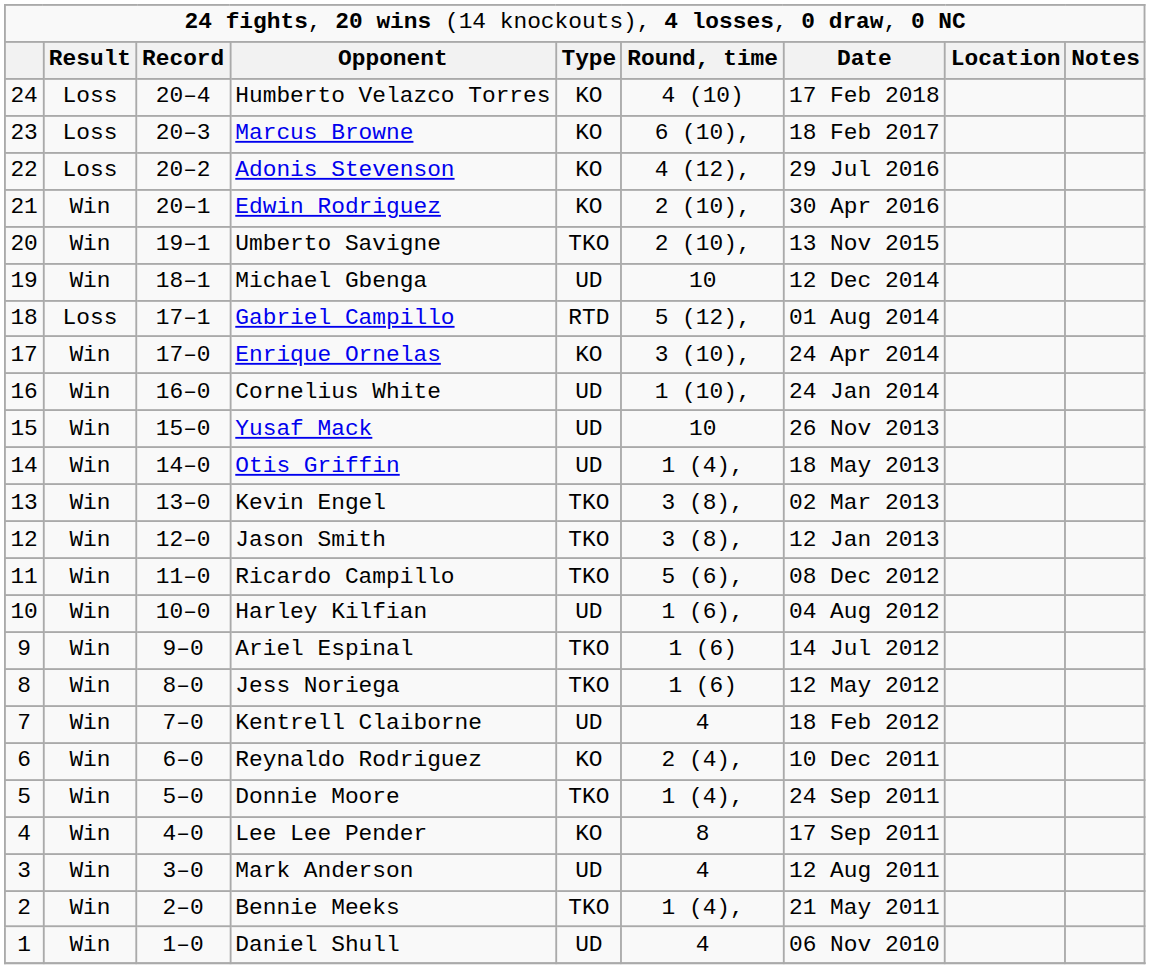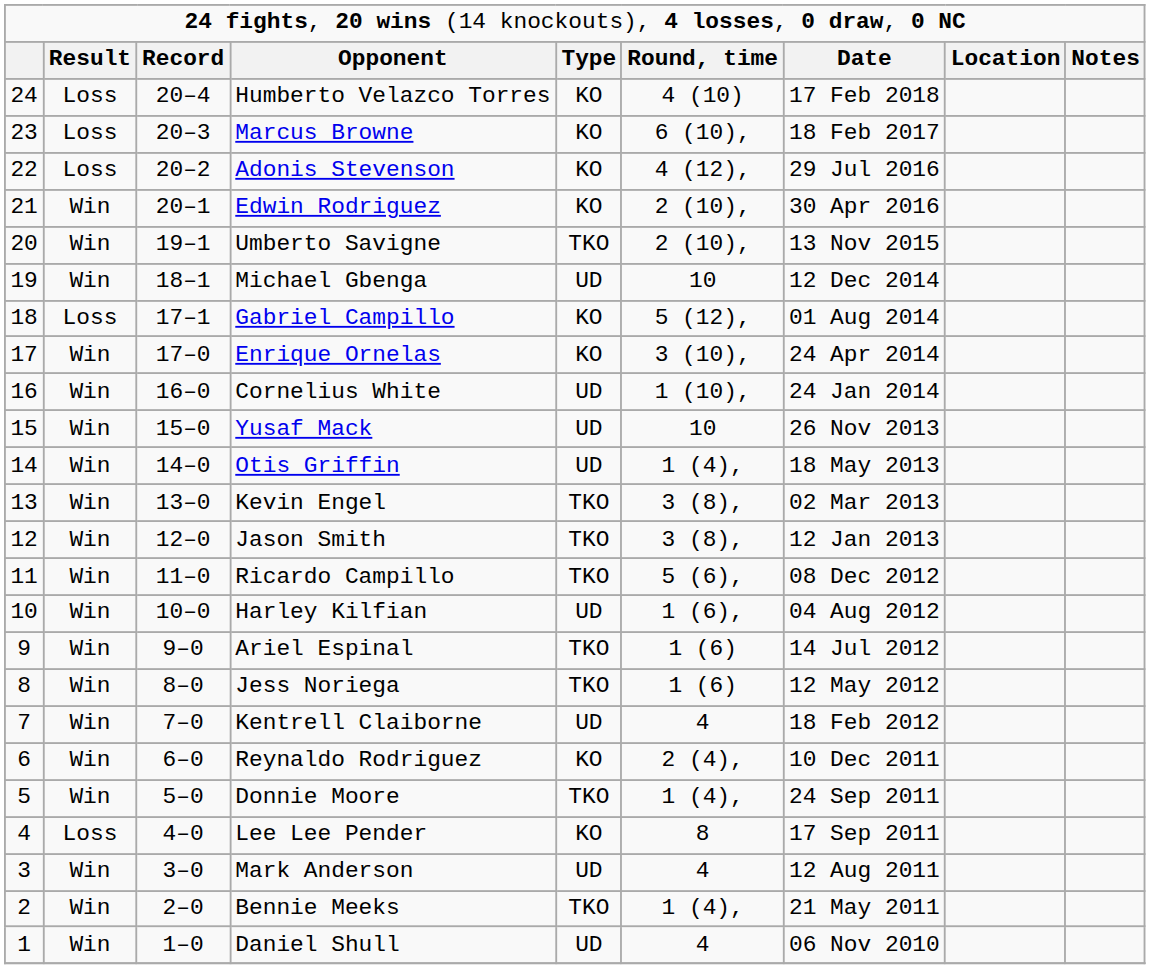 <table class="wikitable" style="text-align:center; font-size:95%">
 <tr>
 <td style="text-align:center;" colspan=9><strong>24 fights</strong>, <strong>20 wins</strong> (14 knockouts), <strong>4 losses</strong>, <strong>0 draw</strong>, <strong> 0 NC</strong></td>
 </tr>
 <tr>
 <th></th>
 <th>Result</th>
 <th>Record</th>
 <th>Opponent</th>
 <th>Type</th>
 <th>Round, time</th>
 <th>Date</th>
 <th>Location</th>
 <th>Notes</th>
 </tr>
 <tr>
 <td>24</td>
 <td>Loss</td>
 <td>20–4</td>
 <td align=left> Humberto Velazco Torres</td>
 <td>KO</td>
 <td>4 (10)</td>
 <td>17 Feb 2018</td>
 <td align=left></td>
 <td></td>
 </tr>
 <tr>
 <td>23</td>
 <td>Loss</td>
 <td>20–3</td>
 <td align=left> <a href='#'>Marcus Browne</a></td>
 <td>KO</td>
 <td>6 (10), </td>
 <td>18 Feb 2017</td>
 <td align=left></td>
 <td></td>
 </tr>
 <tr align=center>
 <td>22</td>
 <td>Loss</td>
 <td>20–2</td>
 <td align=left> <a href='#'>Adonis Stevenson</a></td>
 <td>KO</td>
 <td>4 (12), </td>
 <td>29 Jul 2016</td>
 <td align=left></td>
 <td align=left></td>
 </tr>
 <tr align=center>
 <td>21</td>
 <td>Win</td>
 <td>20–1</td>
 <td align=left> <a href='#'>Edwin Rodriguez</a></td>
 <td>KO</td>
 <td>2 (10), </td>
 <td>30 Apr 2016</td>
 <td align=left></td>
 <td align=left></td>
 </tr>
 <tr align=center>
 <td>20</td>
 <td>Win</td>
 <td>19–1</td>
 <td align=left> Umberto Savigne</td>
 <td>TKO</td>
 <td>2 (10), </td>
 <td>13 Nov 2015</td>
 <td align=left></td>
 <td align=left></td>
 </tr>
 <tr align=center>
 <td>19</td>
 <td>Win</td>
 <td>18–1</td>
 <td align=left> Michael Gbenga</td>
 <td>UD</td>
 <td>10</td>
 <td>12 Dec 2014</td>
 <td align=left></td>
 <td align=left></td>
 </tr>
 <tr align=center>
 <td>18</td>
 <td>Loss</td>
 <td>17–1</td>
 <td align=left> <a href='#'>Gabriel Campillo</a></td>
-<td>RTD</td>
+<td>KO</td>
 <td>5 (12), </td>
 <td>01 Aug 2014</td>
 <td align=left></td>
 <td align=left></td>
 </tr>
 <tr align=center>
 <td>17</td>
 <td>Win</td>
 <td>17–0</td>
 <td align=left> <a href='#'>Enrique Ornelas</a></td>
 <td>KO</td>
 <td>3 (10), </td>
 <td>24 Apr 2014</td>
 <td align=left></td>
 <td align=left></td>
 </tr>
 <tr align=center>
 <td>16</td>
 <td>Win</td>
 <td>16–0</td>
 <td align=left> Cornelius White</td>
 <td>UD</td>
 <td>1 (10), </td>
 <td>24 Jan 2014</td>
 <td align=left></td>
 <td align=left></td>
 </tr>
 <tr align=center>
 <td>15</td>
 <td>Win</td>
 <td>15–0</td>
 <td align=left> <a href='#'>Yusaf Mack</a></td>
 <td>UD</td>
 <td>10</td>
 <td>26 Nov 2013</td>
 <td align=left></td>
 <td align=left></td>
 </tr>
 <tr align=center>
 <td>14</td>
 <td>Win</td>
 <td>14–0</td>
 <td align=left> <a href='#'>Otis Griffin</a></td>
 <td>UD</td>
 <td>1 (4), </td>
 <td>18 May 2013</td>
 <td align=left></td>
 <td align=left></td>
 </tr>
 <tr align=center>
 <td>13</td>
 <td>Win</td>
 <td>13–0</td>
 <td align=left> Kevin Engel</td>
 <td>TKO</td>
 <td>3 (8), </td>
 <td>02 Mar 2013</td>
 <td align=left></td>
 <td align=left></td>
 </tr>
 <tr align=center>
 <td>12</td>
 <td>Win</td>
 <td>12–0</td>
 <td align=left> Jason Smith</td>
 <td>TKO</td>
 <td>3 (8), </td>
 <td>12 Jan 2013</td>
 <td align=left></td>
 <td align=left></td>
 </tr>
 <tr align=center>
 <td>11</td>
 <td>Win</td>
 <td>11–0</td>
 <td align=left> Ricardo Campillo</td>
 <td>TKO</td>
 <td>5 (6), </td>
 <td>08 Dec 2012</td>
 <td align=left></td>
 <td align=left></td>
 </tr>
 <tr align=center>
 <td>10</td>
 <td>Win</td>
 <td>10–0</td>
 <td align=left> Harley Kilfian</td>
 <td>UD</td>
 <td>1 (6), </td>
 <td>04 Aug 2012</td>
 <td align=left></td>
 <td align=left></td>
 </tr>
 <tr align=center>
 <td>9</td>
 <td>Win</td>
 <td>9–0</td>
 <td align=left> Ariel Espinal</td>
 <td>TKO</td>
 <td>1 (6)</td>
 <td>14 Jul 2012</td>
 <td align=left></td>
 <td align=left></td>
 </tr>
 <tr align=center>
 <td>8</td>
 <td>Win</td>
 <td>8–0</td>
 <td align=left> Jess Noriega</td>
 <td>TKO</td>
 <td>1 (6)</td>
 <td>12 May 2012</td>
 <td align=left></td>
 <td align=left></td>
 </tr>
 <tr align=center>
 <td>7</td>
 <td>Win</td>
 <td>7–0</td>
 <td align=left> Kentrell Claiborne</td>
 <td>UD</td>
 <td>4</td>
 <td>18 Feb 2012</td>
 <td align=left></td>
 <td align=left></td>
 </tr>
 <tr align=center>
 <td>6</td>
 <td>Win</td>
 <td>6–0</td>
 <td align=left> Reynaldo Rodriguez</td>
 <td>KO</td>
 <td>2 (4), </td>
 <td>10 Dec 2011</td>
 <td align=left></td>
 <td align=left></td>
 </tr>
 <tr align=center>
 <td>5</td>
 <td>Win</td>
 <td>5–0</td>
 <td align=left> Donnie Moore</td>
 <td>TKO</td>
 <td>1 (4), </td>
 <td>24 Sep 2011</td>
 <td align=left></td>
 <td align=left></td>
 </tr>
 <tr align=center>
 <td>4</td>
-<td>Win</td>
+<td>Loss</td>
 <td>4–0</td>
 <td align=left> Lee Lee Pender</td>
 <td>KO</td>
 <td>8</td>
 <td>17 Sep 2011</td>
 <td align=left></td>
 <td align=left></td>
 </tr>
 <tr align=center>
 <td>3</td>
 <td>Win</td>
 <td>3–0</td>
 <td align=left> Mark Anderson</td>
 <td>UD</td>
 <td>4</td>
 <td>12 Aug 2011</td>
 <td align=left></td>
 <td align=left></td>
 </tr>
 <tr align=center>
 <td>2</td>
 <td>Win</td>
 <td>2–0</td>
 <td align=left> Bennie Meeks</td>
 <td>TKO</td>
 <td>1 (4), </td>
 <td>21 May 2011</td>
 <td align=left></td>
 <td align=left></td>
 </tr>
 <tr align=center>
 <td>1</td>
 <td>Win</td>
 <td>1–0</td>
 <td align=left> Daniel Shull</td>
 <td>UD</td>
 <td>4</td>
 <td>06 Nov 2010</td>
 <td align=left></td>
 <td align=left></td>
 </tr>
 <tr align=center>
 </tr>
 </table>
